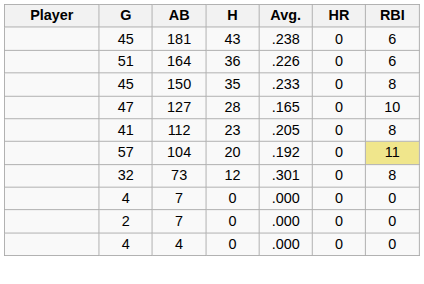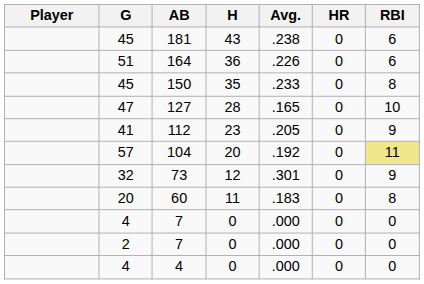 <table class="wikitable sortable">
 <tr>
 <th bgcolor="#DDDDFF" width="16%">Player</th>
 <th bgcolor="#DDDDFF" width="9%">G</th>
 <th bgcolor="#DDDDFF" width="9%">AB</th>
 <th bgcolor="#DDDDFF" width="9%">H</th>
 <th bgcolor="#DDDDFF" width="9%">Avg.</th>
 <th bgcolor="#DDDDFF" width="9%">HR</th>
 <th bgcolor="#DDDDFF" width="9%">RBI</th>
 </tr>
 <tr align="center">
 <td></td>
 <td>45</td>
 <td>181</td>
 <td>43</td>
 <td>.238</td>
 <td>0</td>
 <td>6</td>
 </tr>
 <tr align="center">
 <td></td>
 <td>51</td>
 <td>164</td>
 <td>36</td>
 <td>.226</td>
 <td>0</td>
 <td>6</td>
 </tr>
 <tr align="center">
 <td></td>
 <td>45</td>
 <td>150</td>
 <td>35</td>
 <td>.233</td>
 <td>0</td>
 <td>8</td>
 </tr>
 <tr align="center">
 <td></td>
 <td>47</td>
 <td>127</td>
 <td>28</td>
 <td>.165</td>
 <td>0</td>
 <td>10</td>
 </tr>
 <tr align="center">
 <td></td>
 <td>41</td>
 <td>112</td>
 <td>23</td>
 <td>.205</td>
 <td>0</td>
-<td>8</td>
+<td>9</td>
 </tr>
 <tr align="center">
 <td></td>
 <td>57</td>
 <td>104</td>
 <td>20</td>
 <td>.192</td>
 <td>0</td>
 <td style="background: khaki;">11</td>
 </tr>
 <tr align="center">
 <td></td>
 <td>32</td>
 <td>73</td>
 <td>12</td>
 <td>.301</td>
+<td>0</td>
+<td>9</td>
+</tr>
+<tr align="center">
+<td></td>
+<td>20</td>
+<td>60</td>
+<td>11</td>
+<td>.183</td>
 <td>0</td>
 <td>8</td>
 </tr>
 <tr align="center">
 <td></td>
 <td>4</td>
 <td>7</td>
 <td>0</td>
 <td>.000</td>
 <td>0</td>
 <td>0</td>
 </tr>
 <tr align="center">
 <td></td>
 <td>2</td>
 <td>7</td>
 <td>0</td>
 <td>.000</td>
 <td>0</td>
 <td>0</td>
 </tr>
 <tr align="center">
 <td></td>
 <td>4</td>
 <td>4</td>
 <td>0</td>
 <td>.000</td>
 <td>0</td>
 <td>0</td>
 </tr>
 </table>
